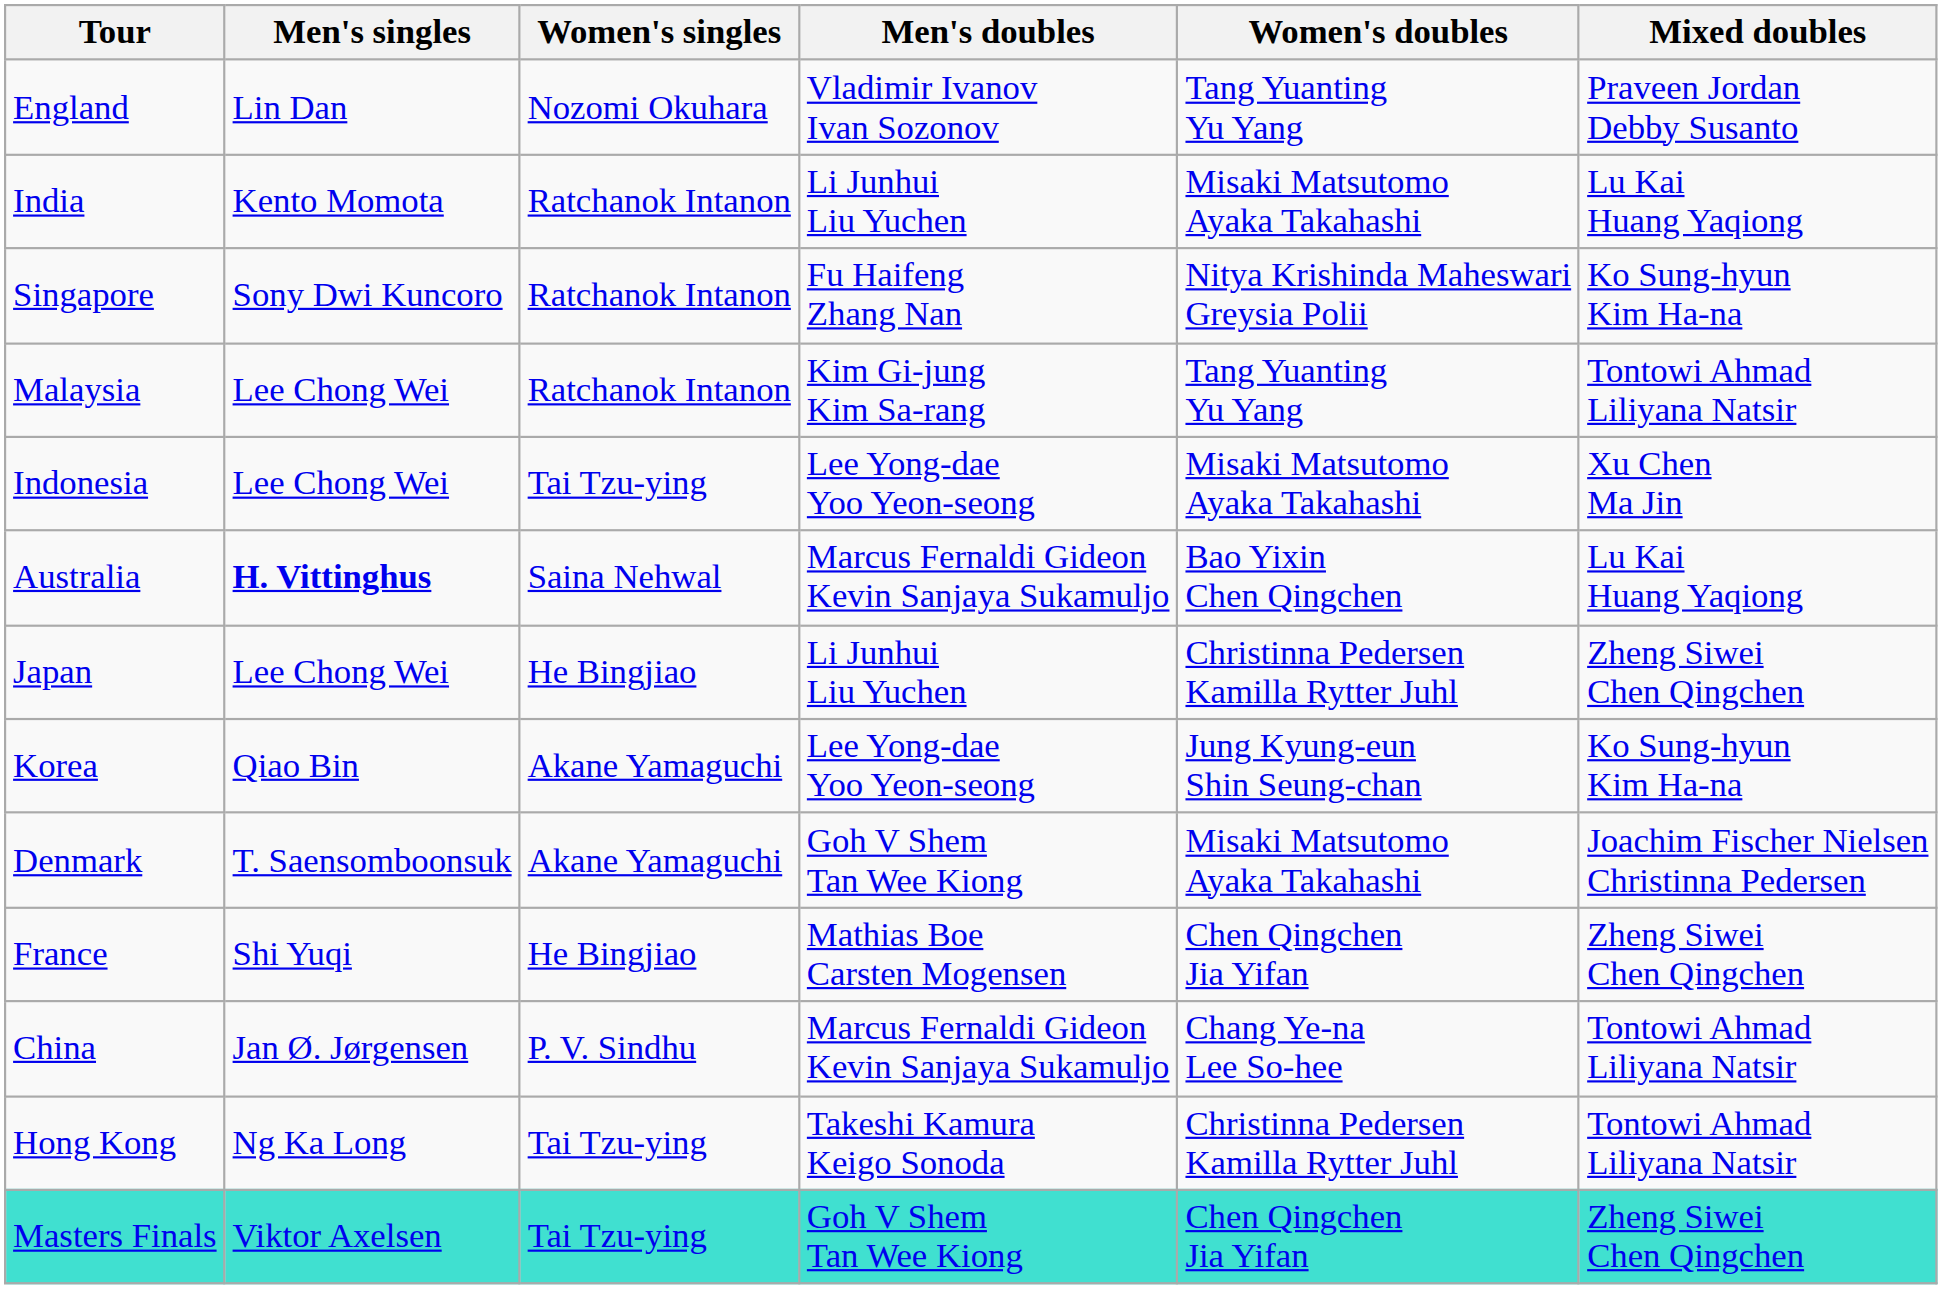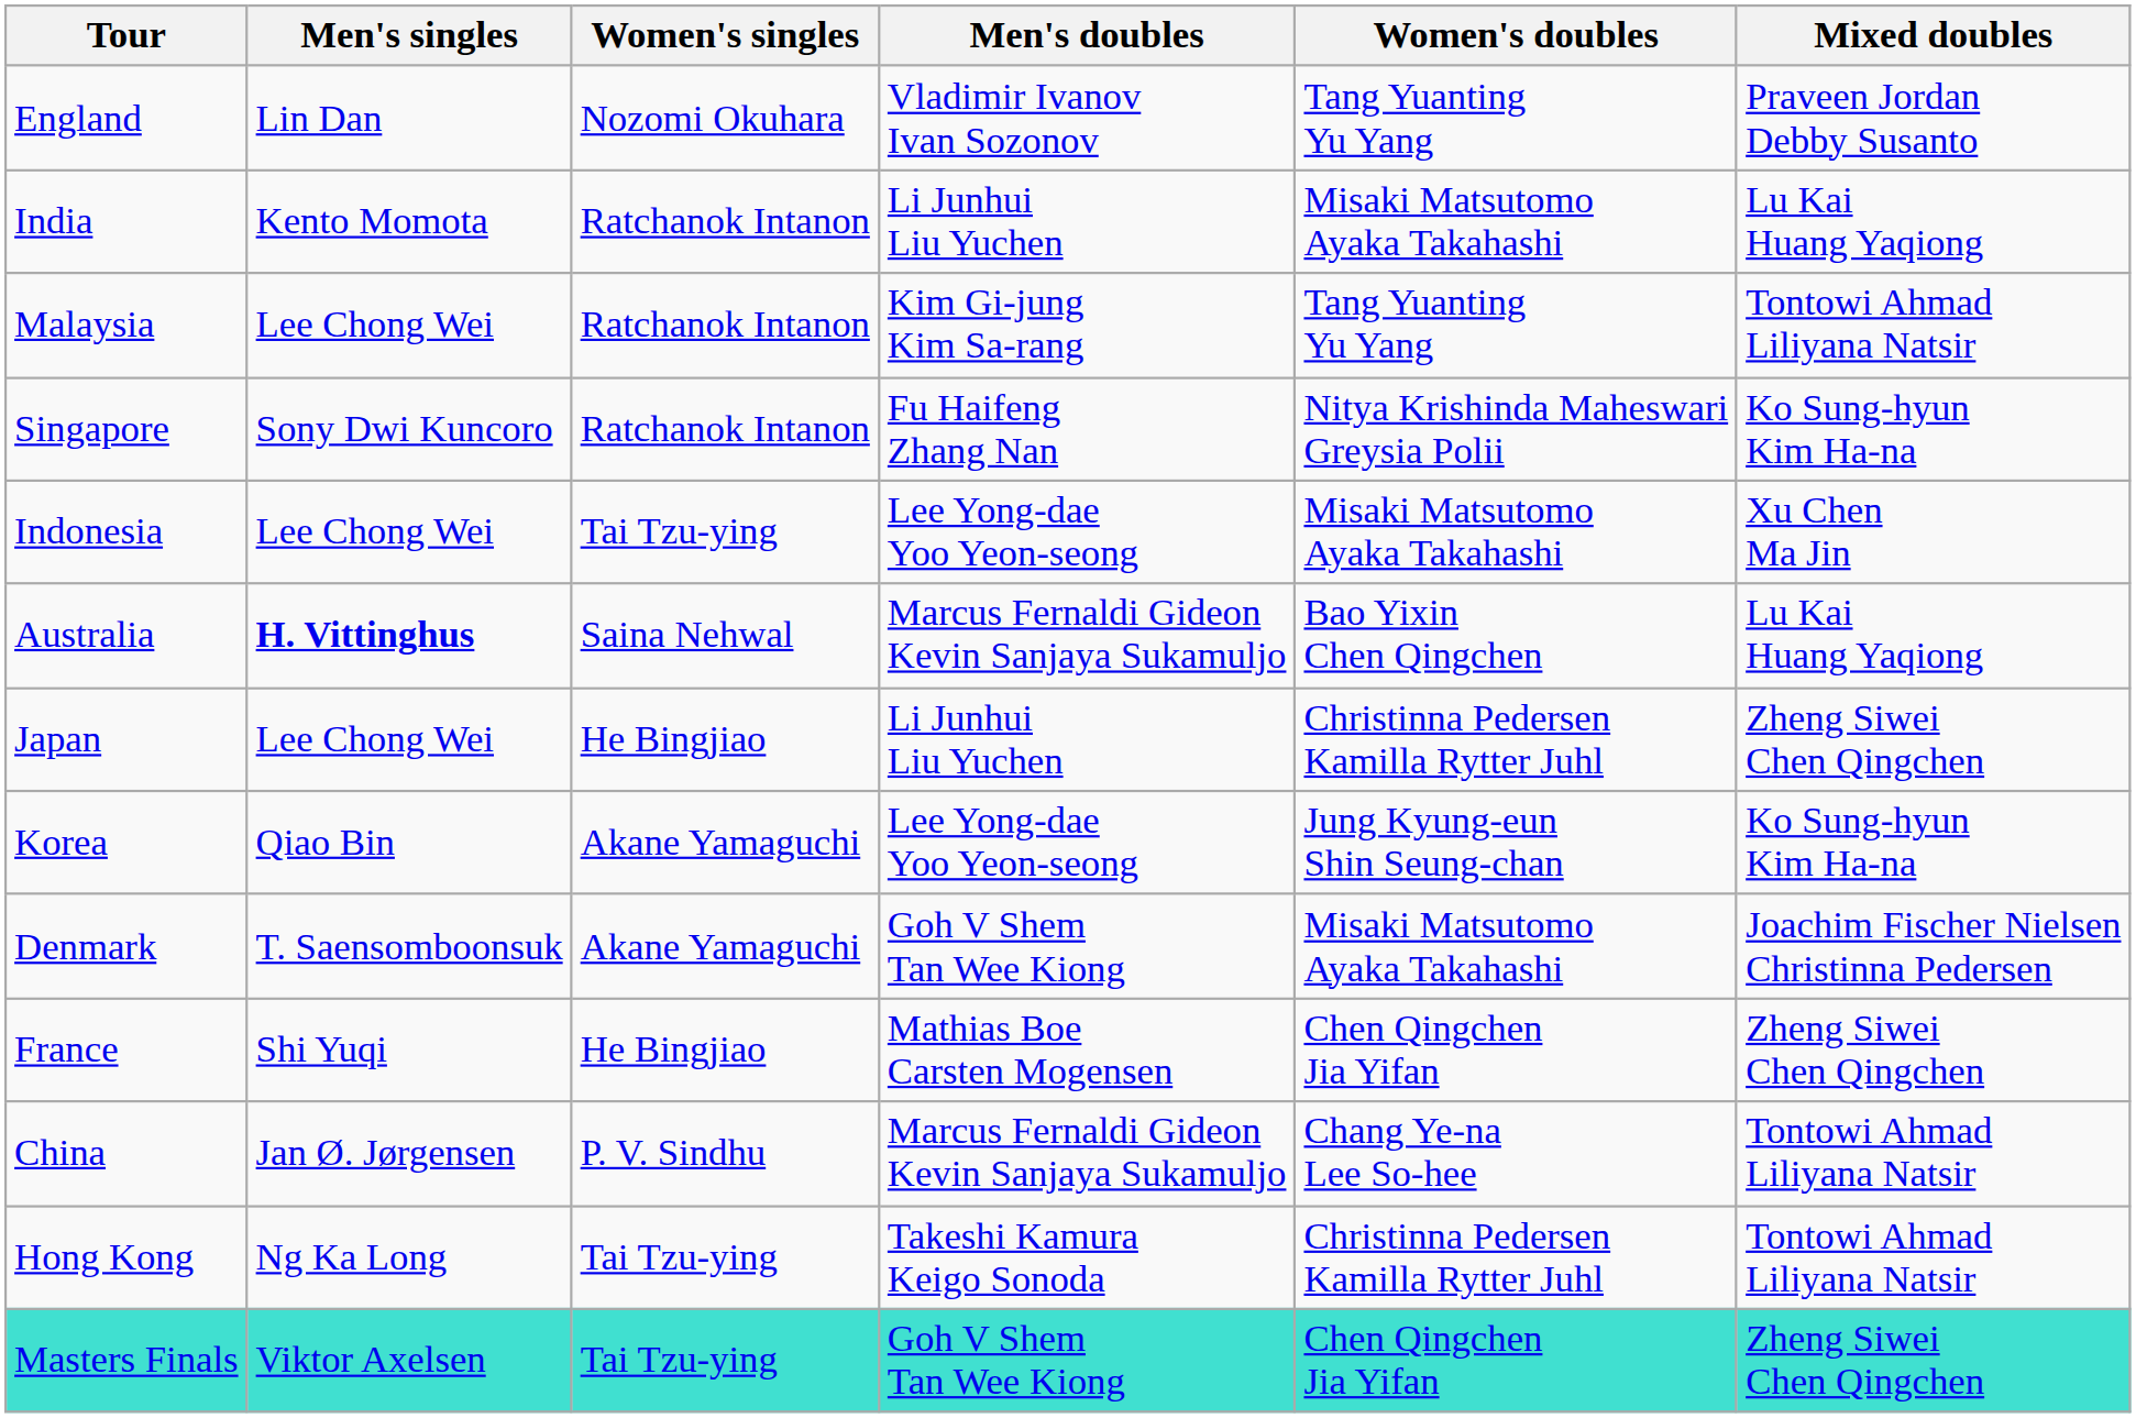 <table class="wikitable sortable">
 <tr>
 <th>Tour</th>
 <th>Men's singles</th>
 <th>Women's singles</th>
 <th>Men's doubles</th>
 <th>Women's doubles</th>
 <th>Mixed doubles</th>
 </tr>
 <tr>
 <td> <a href='#'>England</a></td>
 <td> <a href='#'>Lin Dan</a></td>
 <td> <a href='#'>Nozomi Okuhara</a></td>
 <td> <a href='#'>Vladimir Ivanov</a><br> <a href='#'>Ivan Sozonov</a></td>
 <td> <a href='#'>Tang Yuanting</a><br> <a href='#'>Yu Yang</a></td>
 <td> <a href='#'>Praveen Jordan</a><br> <a href='#'>Debby Susanto</a></td>
 </tr>
 <tr>
 <td> <a href='#'>India</a></td>
 <td> <a href='#'>Kento Momota</a></td>
 <td> <a href='#'>Ratchanok Intanon</a></td>
 <td> <a href='#'>Li Junhui</a><br> <a href='#'>Liu Yuchen</a></td>
 <td> <a href='#'>Misaki Matsutomo</a><br> <a href='#'>Ayaka Takahashi</a></td>
 <td> <a href='#'>Lu Kai</a><br> <a href='#'>Huang Yaqiong</a></td>
 </tr>
 <tr>
+<td> <a href='#'>Malaysia</a></td>
+<td> <a href='#'>Lee Chong Wei</a></td>
+<td> <a href='#'>Ratchanok Intanon</a></td>
+<td> <a href='#'>Kim Gi-jung</a><br> <a href='#'>Kim Sa-rang</a></td>
+<td> <a href='#'>Tang Yuanting</a><br> <a href='#'>Yu Yang</a></td>
+<td> <a href='#'>Tontowi Ahmad</a><br> <a href='#'>Liliyana Natsir</a></td>
+</tr>
+<tr>
 <td> <a href='#'>Singapore</a></td>
 <td> <a href='#'>Sony Dwi Kuncoro</a></td>
 <td> <a href='#'>Ratchanok Intanon</a></td>
 <td> <a href='#'>Fu Haifeng</a><br> <a href='#'>Zhang Nan</a></td>
 <td> <a href='#'>Nitya Krishinda Maheswari</a><br> <a href='#'>Greysia Polii</a></td>
 <td> <a href='#'>Ko Sung-hyun</a><br> <a href='#'>Kim Ha-na</a></td>
-</tr>
-<tr>
-<td> <a href='#'>Malaysia</a></td>
-<td> <a href='#'>Lee Chong Wei</a></td>
-<td> <a href='#'>Ratchanok Intanon</a></td>
-<td> <a href='#'>Kim Gi-jung</a><br> <a href='#'>Kim Sa-rang</a></td>
-<td> <a href='#'>Tang Yuanting</a><br> <a href='#'>Yu Yang</a></td>
-<td> <a href='#'>Tontowi Ahmad</a><br> <a href='#'>Liliyana Natsir</a></td>
 </tr>
 <tr>
 <td> <a href='#'>Indonesia</a></td>
 <td> <a href='#'>Lee Chong Wei</a></td>
 <td> <a href='#'>Tai Tzu-ying</a></td>
 <td> <a href='#'>Lee Yong-dae</a><br> <a href='#'>Yoo Yeon-seong</a></td>
 <td> <a href='#'>Misaki Matsutomo</a><br> <a href='#'>Ayaka Takahashi</a></td>
 <td> <a href='#'>Xu Chen</a><br> <a href='#'>Ma Jin</a></td>
 </tr>
 <tr>
 <td> <a href='#'>Australia</a></td>
 <td><strong> <a href='#'>H. Vittinghus</a></strong></td>
 <td> <a href='#'>Saina Nehwal</a></td>
 <td> <a href='#'>Marcus Fernaldi Gideon</a><br> <a href='#'>Kevin Sanjaya Sukamuljo</a></td>
 <td> <a href='#'>Bao Yixin</a><br> <a href='#'>Chen Qingchen</a></td>
 <td> <a href='#'>Lu Kai</a><br> <a href='#'>Huang Yaqiong</a></td>
 </tr>
 <tr>
 <td> <a href='#'>Japan</a></td>
 <td> <a href='#'>Lee Chong Wei</a></td>
 <td> <a href='#'>He Bingjiao</a></td>
 <td> <a href='#'>Li Junhui</a><br> <a href='#'>Liu Yuchen</a></td>
 <td> <a href='#'>Christinna Pedersen</a><br> <a href='#'>Kamilla Rytter Juhl</a></td>
 <td> <a href='#'>Zheng Siwei</a><br> <a href='#'>Chen Qingchen</a></td>
 </tr>
 <tr>
 <td> <a href='#'>Korea</a></td>
 <td> <a href='#'>Qiao Bin</a></td>
 <td> <a href='#'>Akane Yamaguchi</a></td>
 <td> <a href='#'>Lee Yong-dae</a> <br> <a href='#'>Yoo Yeon-seong</a></td>
 <td> <a href='#'>Jung Kyung-eun</a> <br> <a href='#'>Shin Seung-chan</a></td>
 <td> <a href='#'>Ko Sung-hyun</a><br> <a href='#'>Kim Ha-na</a></td>
 </tr>
 <tr>
 <td> <a href='#'>Denmark</a></td>
 <td> <a href='#'>T. Saensomboonsuk</a></td>
 <td> <a href='#'>Akane Yamaguchi</a></td>
 <td> <a href='#'>Goh V Shem</a><br> <a href='#'>Tan Wee Kiong</a></td>
 <td> <a href='#'>Misaki Matsutomo</a><br> <a href='#'>Ayaka Takahashi</a></td>
 <td> <a href='#'>Joachim Fischer Nielsen</a><br> <a href='#'>Christinna Pedersen</a></td>
 </tr>
 <tr>
 <td> <a href='#'>France</a></td>
 <td> <a href='#'>Shi Yuqi</a></td>
 <td> <a href='#'>He Bingjiao</a></td>
 <td> <a href='#'>Mathias Boe</a> <br> <a href='#'>Carsten Mogensen</a></td>
 <td> <a href='#'>Chen Qingchen</a> <br> <a href='#'>Jia Yifan</a></td>
 <td> <a href='#'>Zheng Siwei</a> <br> <a href='#'>Chen Qingchen</a></td>
 </tr>
 <tr>
 <td> <a href='#'>China</a></td>
 <td> <a href='#'>Jan Ø. Jørgensen</a></td>
 <td> <a href='#'>P. V. Sindhu</a></td>
 <td> <a href='#'>Marcus Fernaldi Gideon</a><br> <a href='#'>Kevin Sanjaya Sukamuljo</a></td>
 <td> <a href='#'>Chang Ye-na</a> <br> <a href='#'>Lee So-hee</a></td>
 <td> <a href='#'>Tontowi Ahmad</a><br> <a href='#'>Liliyana Natsir</a></td>
 </tr>
 <tr>
 <td> <a href='#'>Hong Kong</a></td>
 <td> <a href='#'>Ng Ka Long</a></td>
 <td> <a href='#'>Tai Tzu-ying</a></td>
 <td> <a href='#'>Takeshi Kamura</a> <br> <a href='#'>Keigo Sonoda</a></td>
 <td> <a href='#'>Christinna Pedersen</a> <br> <a href='#'>Kamilla Rytter Juhl</a></td>
 <td> <a href='#'>Tontowi Ahmad</a><br> <a href='#'>Liliyana Natsir</a></td>
 </tr>
 <tr bgcolor="turquoise">
 <td> <a href='#'>Masters Finals</a></td>
 <td> <a href='#'>Viktor Axelsen</a></td>
 <td> <a href='#'>Tai Tzu-ying</a></td>
 <td> <a href='#'>Goh V Shem</a><br> <a href='#'>Tan Wee Kiong</a></td>
 <td> <a href='#'>Chen Qingchen</a> <br> <a href='#'>Jia Yifan</a></td>
 <td> <a href='#'>Zheng Siwei</a> <br> <a href='#'>Chen Qingchen</a></td>
 </tr>
 </table>
